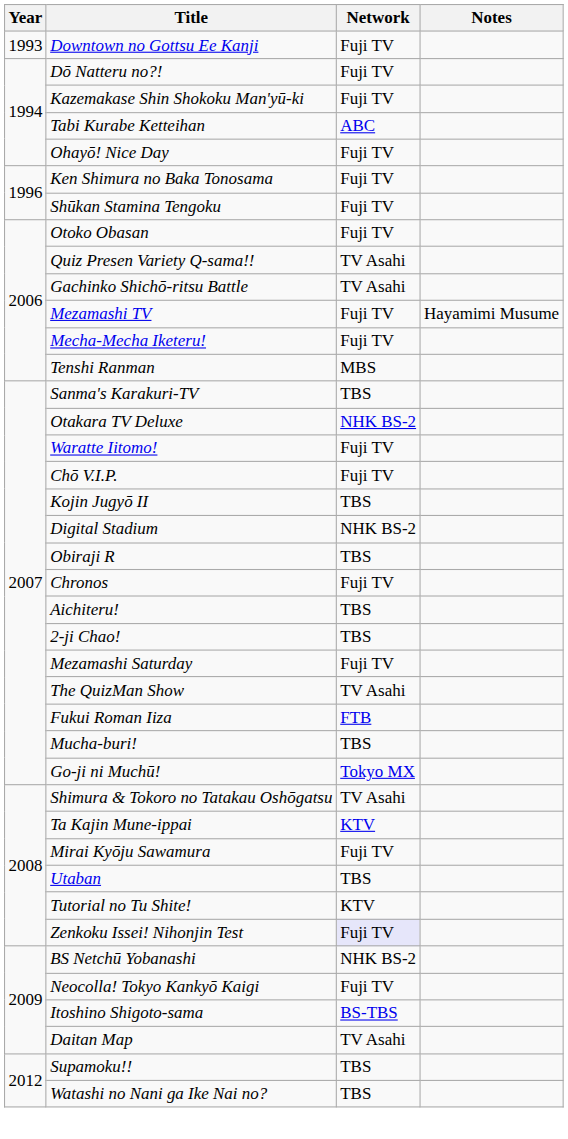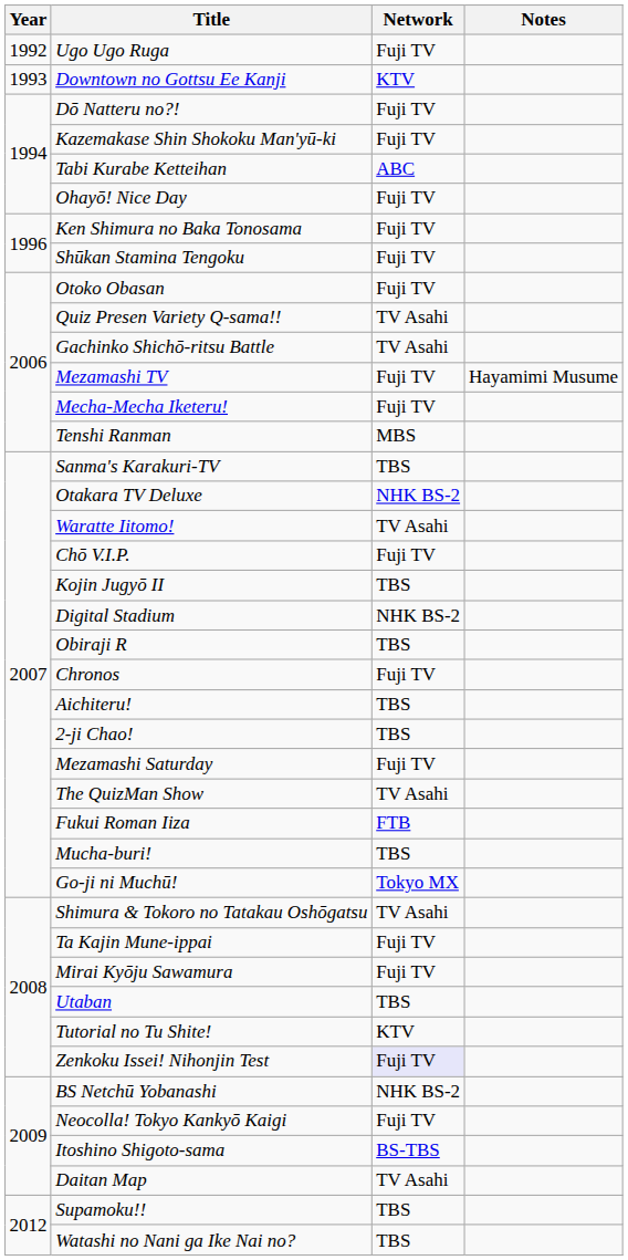 <table class="wikitable">
 <tr>
 <th>Year</th>
 <th>Title</th>
 <th>Network</th>
 <th>Notes</th>
 </tr>
 <tr>
+<td>1992</td>
+<td><em>Ugo Ugo Ruga</em></td>
+<td>Fuji TV</td>
+<td></td>
+</tr>
+<tr>
 <td>1993</td>
 <td><em><a href='#'>Downtown no Gottsu Ee Kanji</a></em></td>
-<td>Fuji TV</td>
+<td><a href='#'>KTV</a></td>
 <td></td>
 </tr>
 <tr>
 <td rowspan="4">1994</td>
 <td><em>Dō Natteru no?!</em></td>
 <td>Fuji TV</td>
 <td></td>
 </tr>
 <tr>
 <td><em>Kazemakase Shin Shokoku Man'yū-ki</em></td>
 <td>Fuji TV</td>
 <td></td>
 </tr>
 <tr>
 <td><em>Tabi Kurabe Ketteihan</em></td>
 <td><a href='#'>ABC</a></td>
 <td></td>
 </tr>
 <tr>
 <td><em>Ohayō! Nice Day</em></td>
 <td>Fuji TV</td>
 <td></td>
 </tr>
 <tr>
 <td rowspan="2">1996</td>
 <td><em>Ken Shimura no Baka Tonosama</em></td>
 <td>Fuji TV</td>
 <td></td>
 </tr>
 <tr>
 <td><em>Shūkan Stamina Tengoku</em></td>
 <td>Fuji TV</td>
 <td></td>
 </tr>
 <tr>
 <td rowspan="6">2006</td>
 <td><em>Otoko Obasan</em></td>
 <td>Fuji TV</td>
 <td></td>
 </tr>
 <tr>
 <td><em>Quiz Presen Variety Q-sama!!</em></td>
 <td>TV Asahi</td>
 <td></td>
 </tr>
 <tr>
 <td><em>Gachinko Shichō-ritsu Battle</em></td>
 <td>TV Asahi</td>
 <td></td>
 </tr>
 <tr>
 <td><em><a href='#'>Mezamashi TV</a></em></td>
 <td>Fuji TV</td>
 <td>Hayamimi Musume</td>
 </tr>
 <tr>
 <td><em><a href='#'>Mecha-Mecha Iketeru!</a></em></td>
 <td>Fuji TV</td>
 <td></td>
 </tr>
 <tr>
 <td><em>Tenshi Ranman</em></td>
 <td>MBS</td>
 <td></td>
 </tr>
 <tr>
 <td rowspan="15">2007</td>
 <td><em>Sanma's Karakuri-TV</em></td>
 <td>TBS</td>
 <td></td>
 </tr>
 <tr>
 <td><em>Otakara TV Deluxe</em></td>
 <td><a href='#'>NHK BS-2</a></td>
 <td></td>
 </tr>
 <tr>
 <td><em><a href='#'>Waratte Iitomo!</a></em></td>
-<td>Fuji TV</td>
+<td>TV Asahi</td>
 <td></td>
 </tr>
 <tr>
 <td><em>Chō V.I.P.</em></td>
 <td>Fuji TV</td>
 <td></td>
 </tr>
 <tr>
 <td><em>Kojin Jugyō II</em></td>
 <td>TBS</td>
 <td></td>
 </tr>
 <tr>
 <td><em>Digital Stadium</em></td>
 <td>NHK BS-2</td>
 <td></td>
 </tr>
 <tr>
 <td><em>Obiraji R</em></td>
 <td>TBS</td>
 <td></td>
 </tr>
 <tr>
 <td><em>Chronos</em></td>
 <td>Fuji TV</td>
 <td></td>
 </tr>
 <tr>
 <td><em>Aichiteru!</em></td>
 <td>TBS</td>
 <td></td>
 </tr>
 <tr>
 <td><em>2-ji Chao!</em></td>
 <td>TBS</td>
 <td></td>
 </tr>
 <tr>
 <td><em>Mezamashi Saturday</em></td>
 <td>Fuji TV</td>
 <td></td>
 </tr>
 <tr>
 <td><em>The QuizMan Show</em></td>
 <td>TV Asahi</td>
 <td></td>
 </tr>
 <tr>
 <td><em>Fukui Roman Iiza</em></td>
 <td><a href='#'>FTB</a></td>
 <td></td>
 </tr>
 <tr>
 <td><em>Mucha-buri!</em></td>
 <td>TBS</td>
 <td></td>
 </tr>
 <tr>
 <td><em>Go-ji ni Muchū!</em></td>
 <td><a href='#'>Tokyo MX</a></td>
 <td></td>
 </tr>
 <tr>
 <td rowspan="6">2008</td>
 <td><em>Shimura & Tokoro no Tatakau Oshōgatsu</em></td>
 <td>TV Asahi</td>
 <td></td>
 </tr>
 <tr>
 <td><em>Ta Kajin Mune-ippai</em></td>
-<td><a href='#'>KTV</a></td>
+<td>Fuji TV</td>
 <td></td>
 </tr>
 <tr>
 <td><em>Mirai Kyōju Sawamura</em></td>
 <td>Fuji TV</td>
 <td></td>
 </tr>
 <tr>
 <td><em><a href='#'>Utaban</a></em></td>
 <td>TBS</td>
 <td></td>
 </tr>
 <tr>
 <td><em>Tutorial no Tu Shite!</em></td>
 <td>KTV</td>
 <td></td>
 </tr>
 <tr>
 <td><em>Zenkoku Issei! Nihonjin Test</em></td>
 <td style="background: lavender;">Fuji TV</td>
 <td></td>
 </tr>
 <tr>
 <td rowspan="4">2009</td>
 <td><em>BS Netchū Yobanashi</em></td>
 <td>NHK BS-2</td>
 <td></td>
 </tr>
 <tr>
 <td><em>Neocolla! Tokyo Kankyō Kaigi</em></td>
 <td>Fuji TV</td>
 <td></td>
 </tr>
 <tr>
 <td><em>Itoshino Shigoto-sama</em></td>
 <td><a href='#'>BS-TBS</a></td>
 <td></td>
 </tr>
 <tr>
 <td><em>Daitan Map</em></td>
 <td>TV Asahi</td>
 <td></td>
 </tr>
 <tr>
 <td rowspan="2">2012</td>
 <td><em>Supamoku!!</em></td>
 <td>TBS</td>
 <td></td>
 </tr>
 <tr>
 <td><em>Watashi no Nani ga Ike Nai no?</em></td>
 <td>TBS</td>
 <td></td>
 </tr>
 </table>
